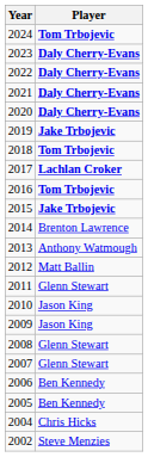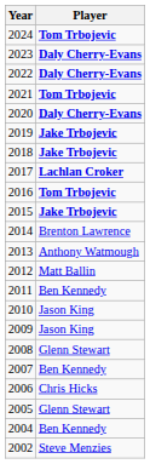 <table class="wikitable">
 <tr>
 <th>Year</th>
 <th>Player</th>
 </tr>
 <tr |->
 <td>2024</td>
 <td><strong><a href='#'>Tom Trbojevic</a></strong></td>
 </tr>
 <tr>
 <td>2023</td>
 <td><strong><a href='#'>Daly Cherry-Evans</a></strong></td>
 </tr>
 <tr>
 <td>2022</td>
 <td><strong><a href='#'>Daly Cherry-Evans</a></strong></td>
 </tr>
 <tr>
 <td>2021</td>
-<td><strong><a href='#'>Daly Cherry-Evans</a></strong></td>
+<td><strong><a href='#'>Tom Trbojevic</a></strong></td>
 </tr>
 <tr>
 <td>2020</td>
 <td><strong><a href='#'>Daly Cherry-Evans</a></strong></td>
 </tr>
 <tr>
 <td>2019</td>
 <td><strong><a href='#'>Jake Trbojevic</a></strong></td>
 </tr>
 <tr>
 <td>2018</td>
-<td><strong><a href='#'>Tom Trbojevic</a></strong></td>
+<td><strong><a href='#'>Jake Trbojevic</a></strong></td>
 </tr>
 <tr>
 <td>2017</td>
 <td><strong><a href='#'>Lachlan Croker</a></strong></td>
 </tr>
 <tr>
 <td>2016</td>
 <td><strong><a href='#'>Tom Trbojevic</a></strong></td>
 </tr>
 <tr>
 <td>2015</td>
 <td><strong><a href='#'>Jake Trbojevic</a></strong></td>
 </tr>
 <tr>
 <td>2014</td>
 <td><a href='#'>Brenton Lawrence</a></td>
 </tr>
 <tr>
 <td>2013</td>
 <td><a href='#'>Anthony Watmough</a></td>
 </tr>
 <tr>
 <td>2012</td>
 <td><a href='#'>Matt Ballin</a></td>
 </tr>
 <tr>
 <td>2011</td>
-<td><a href='#'>Glenn Stewart</a></td>
+<td><a href='#'>Ben Kennedy</a></td>
 </tr>
 <tr>
 <td>2010</td>
 <td><a href='#'>Jason King</a></td>
 </tr>
 <tr>
 <td>2009</td>
 <td><a href='#'>Jason King</a></td>
 </tr>
 <tr>
 <td>2008</td>
 <td><a href='#'>Glenn Stewart</a></td>
 </tr>
 <tr>
 <td>2007</td>
+<td><a href='#'>Ben Kennedy</a></td>
+</tr>
+<tr>
+<td>2006</td>
+<td><a href='#'>Chris Hicks</a></td>
+</tr>
+<tr>
+<td>2005</td>
 <td><a href='#'>Glenn Stewart</a></td>
 </tr>
 <tr>
-<td>2006</td>
+<td>2004</td>
 <td><a href='#'>Ben Kennedy</a></td>
-</tr>
-<tr>
-<td>2005</td>
-<td><a href='#'>Ben Kennedy</a></td>
-</tr>
-<tr>
-<td>2004</td>
-<td><a href='#'>Chris Hicks</a></td>
 </tr>
 <tr>
 <td>2002</td>
 <td><a href='#'>Steve Menzies</a></td>
 </tr>
 </table>
